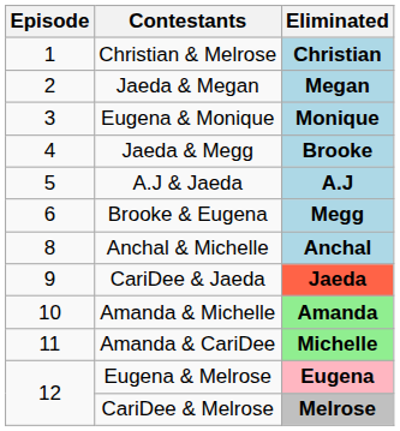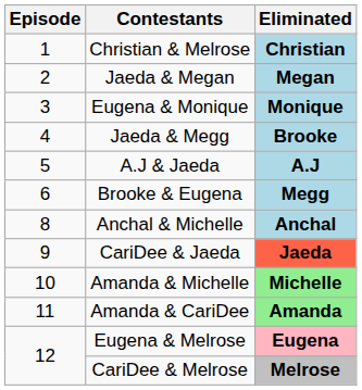 <table class="wikitable" border="2" style="text-align:center">
 <tr>
 <th>Episode</th>
 <th>Contestants</th>
 <th>Eliminated</th>
 </tr>
 <tr>
 <td>1</td>
 <td>Christian & Melrose</td>
 <td style="background:lightblue"><strong>Christian</strong></td>
 </tr>
 <tr>
 <td>2</td>
 <td>Jaeda & Megan</td>
 <td style="background:lightblue"><strong>Megan</strong></td>
 </tr>
 <tr>
 <td>3</td>
 <td>Eugena & Monique</td>
 <td style="background:lightblue"><strong>Monique</strong></td>
 </tr>
 <tr>
 <td>4</td>
 <td>Jaeda & Megg</td>
 <td style="background:lightblue"><strong>Brooke</strong></td>
 </tr>
 <tr>
 <td>5</td>
 <td>A.J & Jaeda</td>
 <td style="background:lightblue"><strong>A.J</strong></td>
 </tr>
 <tr>
 <td>6</td>
 <td>Brooke & Eugena</td>
 <td style="background:lightblue"><strong>Megg</strong></td>
 </tr>
 <tr>
 <td>8</td>
 <td>Anchal & Michelle</td>
 <td style="background:lightblue"><strong>Anchal</strong></td>
 </tr>
 <tr>
 <td>9</td>
 <td>CariDee & Jaeda</td>
 <td style="background:tomato"><strong>Jaeda</strong></td>
 </tr>
 <tr>
 <td>10</td>
 <td>Amanda & Michelle</td>
-<td style="background:lightgreen"><strong>Amanda</strong></td>
+<td style="background:lightgreen"><strong>Michelle</strong></td>
 </tr>
 <tr>
 <td>11</td>
 <td>Amanda & CariDee</td>
-<td style="background:lightgreen"><strong>Michelle</strong></td>
+<td style="background:lightgreen"><strong>Amanda</strong></td>
 </tr>
 <tr>
 <td rowspan="2">12</td>
 <td>Eugena & Melrose</td>
 <td style="background:lightpink"><strong>Eugena</strong></td>
 </tr>
 <tr>
 <td>CariDee & Melrose</td>
 <td style="background:silver"><strong>Melrose</strong></td>
 </tr>
 </table>
